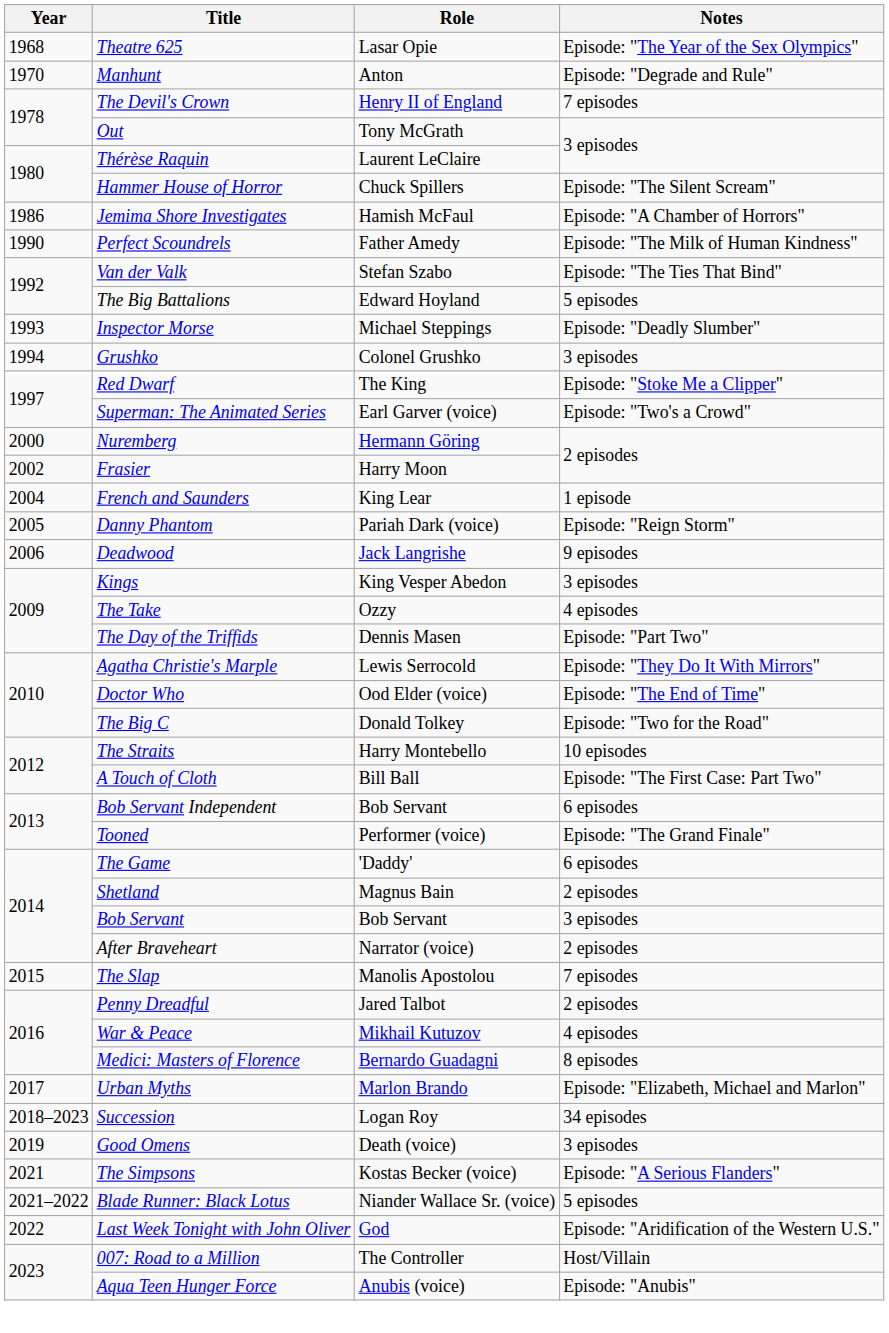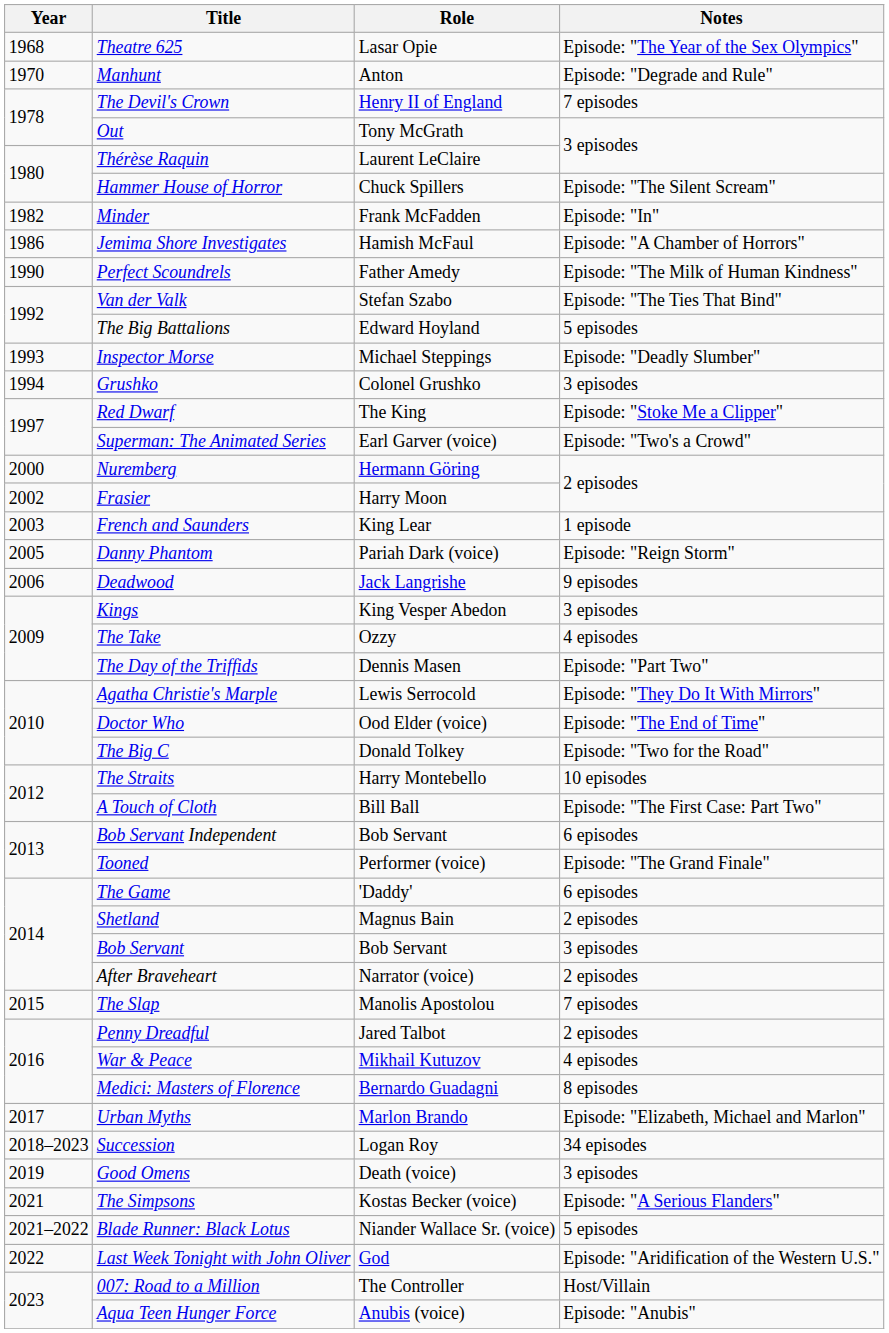 <table class="wikitable sortable">
 <tr>
 <th scope="col">Year</th>
 <th scope="col">Title</th>
 <th scope="col">Role</th>
 <th scope="col" class=unsortable>Notes</th>
 </tr>
 <tr>
 <td>1968</td>
 <td><em><a href='#'>Theatre 625</a></em></td>
 <td>Lasar Opie</td>
 <td>Episode: "<a href='#'>The Year of the Sex Olympics</a>"</td>
 </tr>
 <tr>
 <td>1970</td>
 <td><em><a href='#'>Manhunt</a></em></td>
 <td>Anton</td>
 <td>Episode: "Degrade and Rule"</td>
 </tr>
 <tr>
 <td rowspan="2">1978</td>
 <td><em><a href='#'>The Devil's Crown</a></em></td>
 <td><a href='#'>Henry II of England</a></td>
 <td>7 episodes</td>
 </tr>
 <tr>
 <td><em><a href='#'>Out</a></em></td>
 <td>Tony McGrath</td>
 <td rowspan="2">3 episodes</td>
 </tr>
 <tr>
 <td rowspan="2">1980</td>
 <td><em><a href='#'>Thérèse Raquin</a></em></td>
 <td>Laurent LeClaire</td>
 </tr>
 <tr>
 <td><em><a href='#'>Hammer House of Horror</a></em></td>
 <td>Chuck Spillers</td>
 <td>Episode: "The Silent Scream"</td>
+</tr>
+<tr>
+<td>1982</td>
+<td><em><a href='#'>Minder</a></em></td>
+<td>Frank McFadden</td>
+<td>Episode: "In"</td>
 </tr>
 <tr>
 <td>1986</td>
 <td><em><a href='#'>Jemima Shore Investigates</a></em></td>
 <td>Hamish McFaul</td>
 <td>Episode: "A Chamber of Horrors"</td>
 </tr>
 <tr>
 <td>1990</td>
 <td><em><a href='#'>Perfect Scoundrels</a></em></td>
 <td>Father Amedy</td>
 <td>Episode: "The Milk of Human Kindness"</td>
 </tr>
 <tr>
 <td rowspan="2">1992</td>
 <td><em><a href='#'>Van der Valk</a></em></td>
 <td>Stefan Szabo</td>
 <td>Episode: "The Ties That Bind"</td>
 </tr>
 <tr>
 <td><em>The Big Battalions</em></td>
 <td>Edward Hoyland</td>
 <td>5 episodes</td>
 </tr>
 <tr>
 <td>1993</td>
 <td><em><a href='#'>Inspector Morse</a></em></td>
 <td>Michael Steppings</td>
 <td>Episode: "Deadly Slumber"</td>
 </tr>
 <tr>
 <td>1994</td>
 <td><em><a href='#'>Grushko</a></em></td>
 <td>Colonel Grushko</td>
 <td>3 episodes</td>
 </tr>
 <tr>
 <td rowspan="2">1997</td>
 <td><em><a href='#'>Red Dwarf</a></em></td>
 <td>The King</td>
 <td>Episode: "<a href='#'>Stoke Me a Clipper</a>"</td>
 </tr>
 <tr>
 <td><em><a href='#'>Superman: The Animated Series</a></em></td>
 <td>Earl Garver (voice)</td>
 <td>Episode: "Two's a Crowd"</td>
 </tr>
 <tr>
 <td>2000</td>
 <td><em><a href='#'>Nuremberg</a></em></td>
 <td><a href='#'>Hermann Göring</a></td>
 <td rowspan="2">2 episodes</td>
 </tr>
 <tr>
 <td>2002</td>
 <td><em><a href='#'>Frasier</a></em></td>
 <td>Harry Moon</td>
 </tr>
 <tr>
-<td>2004</td>
+<td>2003</td>
 <td><em><a href='#'>French and Saunders</a></em></td>
 <td>King Lear</td>
 <td>1 episode</td>
 </tr>
 <tr>
 <td>2005</td>
 <td><em><a href='#'>Danny Phantom</a></em></td>
 <td>Pariah Dark (voice)</td>
 <td>Episode: "Reign Storm"</td>
 </tr>
 <tr>
 <td>2006</td>
 <td><em><a href='#'>Deadwood</a></em></td>
 <td><a href='#'>Jack Langrishe</a></td>
 <td>9 episodes</td>
 </tr>
 <tr>
 <td rowspan="3">2009</td>
 <td><em><a href='#'>Kings</a></em></td>
 <td>King Vesper Abedon</td>
 <td>3 episodes</td>
 </tr>
 <tr>
 <td><em><a href='#'>The Take</a></em></td>
 <td>Ozzy</td>
 <td>4 episodes</td>
 </tr>
 <tr>
 <td><em><a href='#'>The Day of the Triffids</a></em></td>
 <td>Dennis Masen</td>
 <td>Episode: "Part Two"</td>
 </tr>
 <tr>
 <td rowspan="3">2010</td>
 <td><em><a href='#'>Agatha Christie's Marple</a></em></td>
 <td>Lewis Serrocold</td>
 <td>Episode: "<a href='#'>They Do It With Mirrors</a>"</td>
 </tr>
 <tr>
 <td><em><a href='#'>Doctor Who</a></em></td>
 <td>Ood Elder (voice)</td>
 <td>Episode: "<a href='#'>The End of Time</a>"</td>
 </tr>
 <tr>
 <td><em><a href='#'>The Big C</a></em></td>
 <td>Donald Tolkey</td>
 <td>Episode: "Two for the Road"</td>
 </tr>
 <tr>
 <td rowspan="2">2012</td>
 <td><em><a href='#'>The Straits</a></em></td>
 <td>Harry Montebello</td>
 <td>10 episodes</td>
 </tr>
 <tr>
 <td><em><a href='#'>A Touch of Cloth</a></em></td>
 <td>Bill Ball</td>
 <td>Episode: "The First Case: Part Two"</td>
 </tr>
 <tr>
 <td rowspan="2">2013</td>
 <td><em><a href='#'>Bob Servant</a> Independent</em></td>
 <td>Bob Servant</td>
 <td>6 episodes</td>
 </tr>
 <tr>
 <td><em><a href='#'>Tooned</a></em></td>
 <td>Performer (voice)</td>
 <td>Episode: "The Grand Finale"</td>
 </tr>
 <tr>
 <td rowspan="4">2014</td>
 <td><em><a href='#'>The Game</a></em></td>
 <td>'Daddy'</td>
 <td>6 episodes</td>
 </tr>
 <tr>
 <td><em><a href='#'>Shetland</a></em></td>
 <td>Magnus Bain</td>
 <td>2 episodes</td>
 </tr>
 <tr>
 <td><em><a href='#'>Bob Servant</a></em></td>
 <td>Bob Servant</td>
 <td>3 episodes</td>
 </tr>
 <tr>
 <td><em>After Braveheart</em></td>
 <td>Narrator (voice)</td>
 <td>2 episodes</td>
 </tr>
 <tr>
 <td>2015</td>
 <td><em><a href='#'>The Slap</a></em></td>
 <td>Manolis Apostolou</td>
 <td>7 episodes</td>
 </tr>
 <tr>
 <td rowspan="3">2016</td>
 <td><em><a href='#'>Penny Dreadful</a></em></td>
 <td>Jared Talbot</td>
 <td>2 episodes</td>
 </tr>
 <tr>
 <td><em><a href='#'>War & Peace</a></em></td>
 <td><a href='#'>Mikhail Kutuzov</a></td>
 <td>4 episodes</td>
 </tr>
 <tr>
 <td><em><a href='#'>Medici: Masters of Florence</a></em></td>
 <td><a href='#'>Bernardo Guadagni</a></td>
 <td>8 episodes</td>
 </tr>
 <tr>
 <td>2017</td>
 <td><em><a href='#'>Urban Myths</a></em></td>
 <td><a href='#'>Marlon Brando</a></td>
 <td>Episode: "Elizabeth, Michael and Marlon"</td>
 </tr>
 <tr>
 <td>2018–2023</td>
 <td><em><a href='#'>Succession</a></em></td>
 <td>Logan Roy</td>
 <td>34 episodes</td>
 </tr>
 <tr>
 <td>2019</td>
 <td><em><a href='#'>Good Omens</a></em></td>
 <td>Death (voice)</td>
 <td>3 episodes</td>
 </tr>
 <tr>
 <td>2021</td>
 <td><em><a href='#'>The Simpsons</a></em></td>
 <td>Kostas Becker (voice)</td>
 <td>Episode: "<a href='#'>A Serious Flanders</a>"</td>
 </tr>
 <tr>
 <td>2021–2022</td>
 <td><em><a href='#'>Blade Runner: Black Lotus</a></em></td>
 <td>Niander Wallace Sr. (voice)</td>
 <td>5 episodes</td>
 </tr>
 <tr>
 <td>2022</td>
 <td><em><a href='#'>Last Week Tonight with John Oliver</a></em></td>
 <td><a href='#'>God</a></td>
 <td>Episode: "Aridification of the Western U.S."</td>
 </tr>
 <tr>
 <td rowspan="2">2023</td>
 <td><em><a href='#'>007: Road to a Million</a></em></td>
 <td>The Controller</td>
 <td>Host/Villain</td>
 </tr>
 <tr>
 <td><em><a href='#'>Aqua Teen Hunger Force</a></em></td>
 <td><a href='#'>Anubis</a> (voice)</td>
 <td>Episode: "Anubis"</td>
 </tr>
 </table>
